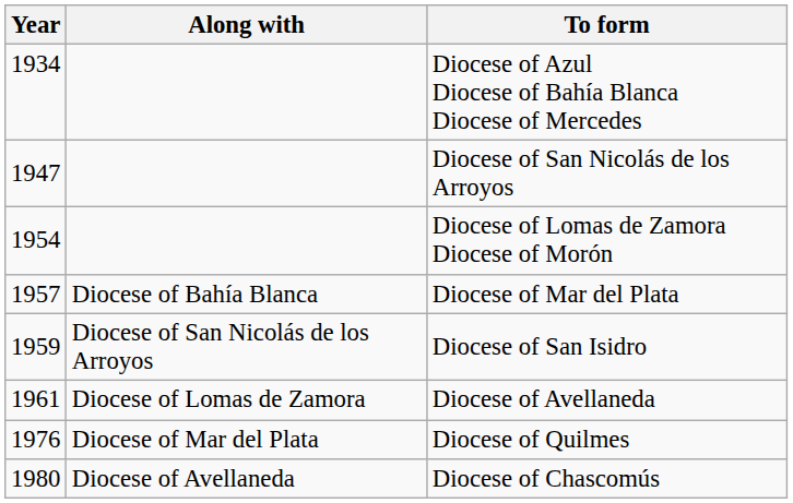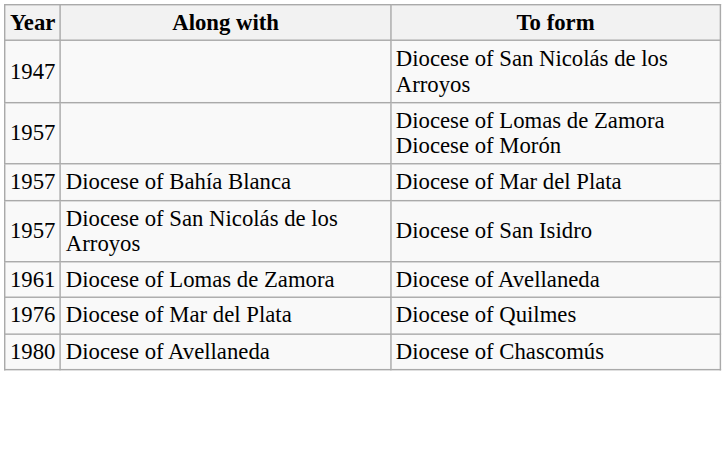 <table class="wikitable">
 <tr>
 <th>Year</th>
 <th width="225">Along with</th>
 <th width="225">To form</th>
-</tr>
-<tr valign="top">
-<td>1934</td>
-<td></td>
-<td>Diocese of Azul<br>Diocese of Bahía Blanca<br>Diocese of Mercedes</td>
 </tr>
 <tr>
 <td>1947</td>
 <td></td>
 <td>Diocese of San Nicolás de los Arroyos</td>
 </tr>
 <tr>
-<td>1954</td>
+<td>1957</td>
 <td></td>
 <td>Diocese of Lomas de Zamora<br>Diocese of Morón</td>
 </tr>
 <tr>
 <td>1957</td>
 <td>Diocese of Bahía Blanca</td>
 <td>Diocese of Mar del Plata</td>
 </tr>
 <tr>
-<td>1959</td>
+<td>1957</td>
 <td>Diocese of San Nicolás de los Arroyos</td>
 <td>Diocese of San Isidro</td>
 </tr>
 <tr>
 <td>1961</td>
 <td>Diocese of Lomas de Zamora</td>
 <td>Diocese of Avellaneda</td>
 </tr>
 <tr>
 <td>1976</td>
 <td>Diocese of Mar del Plata</td>
 <td>Diocese of Quilmes</td>
 </tr>
 <tr>
 <td>1980</td>
 <td>Diocese of Avellaneda</td>
 <td>Diocese of Chascomús</td>
 </tr>
 </table>
